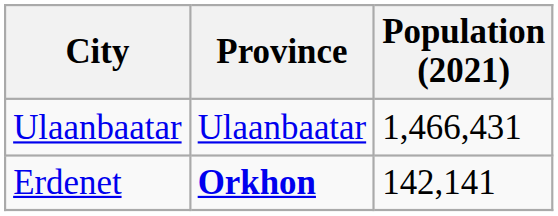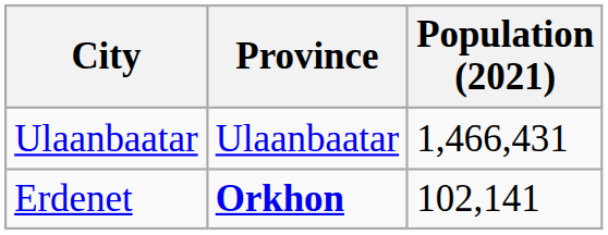 <table class="wikitable sortable sticky-header col3right">
 <tr>
 <th>City</th>
 <th>Province</th>
 <th>Population<br>(2021)</th>
 </tr>
 <tr>
 <td><a href='#'>Ulaanbaatar</a></td>
 <td><a href='#'>Ulaanbaatar</a></td>
 <td>1,466,431</td>
 </tr>
 <tr>
 <td><a href='#'>Erdenet</a></td>
 <td><strong><a href='#'>Orkhon</a></strong></td>
-<td>142,141</td>
+<td>102,141</td>
 </tr>
 </table>
